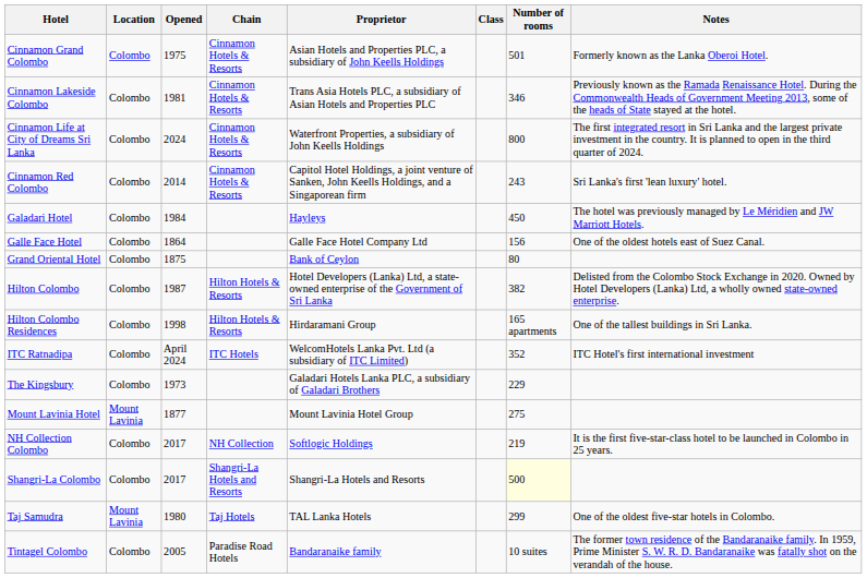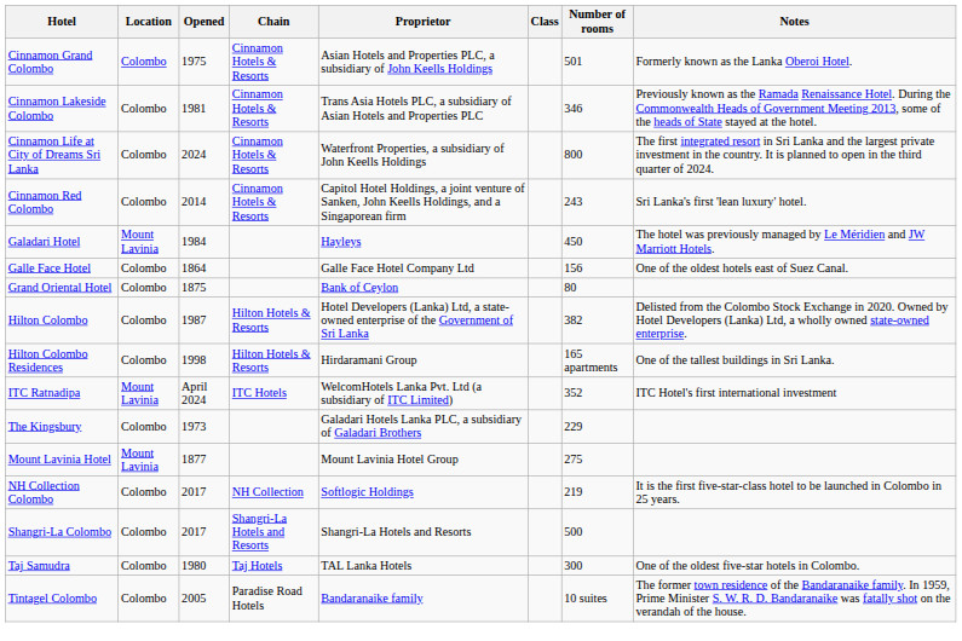 <table class="wikitable sortable">
 <tr>
 <th>Hotel</th>
 <th>Location</th>
 <th>Opened</th>
 <th>Chain</th>
 <th>Proprietor</th>
 <th>Class</th>
 <th>Number of rooms</th>
 <th class="unsortable">Notes</th>
 </tr>
 <tr>
 <td><a href='#'>Cinnamon Grand Colombo</a><br></td>
 <td><a href='#'>Colombo</a></td>
 <td>1975</td>
 <td><a href='#'>Cinnamon Hotels & Resorts</a></td>
 <td>Asian Hotels and Properties PLC, a subsidiary of <a href='#'>John Keells Holdings</a></td>
 <td></td>
 <td>501</td>
 <td>Formerly known as the Lanka <a href='#'>Oberoi Hotel</a>.</td>
 </tr>
 <tr>
 <td><a href='#'>Cinnamon Lakeside Colombo</a><br></td>
 <td>Colombo</td>
 <td>1981</td>
 <td><a href='#'>Cinnamon Hotels & Resorts</a></td>
 <td>Trans Asia Hotels PLC, a subsidiary of Asian Hotels and Properties PLC</td>
 <td></td>
 <td>346</td>
 <td>Previously known as the <a href='#'>Ramada</a> <a href='#'>Renaissance Hotel</a>. During the <a href='#'>Commonwealth Heads of Government Meeting 2013</a>, some of the <a href='#'>heads of State</a> stayed at the hotel.</td>
 </tr>
 <tr>
 <td><a href='#'>Cinnamon Life at City of Dreams Sri Lanka</a><br></td>
 <td>Colombo</td>
 <td>2024</td>
 <td><a href='#'>Cinnamon Hotels & Resorts</a></td>
 <td>Waterfront Properties, a subsidiary of John Keells Holdings</td>
 <td></td>
 <td>800</td>
 <td>The first <a href='#'>integrated resort</a> in Sri Lanka and the largest private investment in the country. It is planned to open in the third quarter of 2024.</td>
 </tr>
 <tr>
 <td><a href='#'>Cinnamon Red Colombo</a><br></td>
 <td>Colombo</td>
 <td>2014</td>
 <td><a href='#'>Cinnamon Hotels & Resorts</a></td>
 <td>Capitol Hotel Holdings, a joint venture of Sanken, John Keells Holdings, and a Singaporean firm</td>
 <td></td>
 <td>243</td>
 <td>Sri Lanka's first 'lean luxury' hotel.</td>
 </tr>
 <tr>
 <td><a href='#'>Galadari Hotel</a><br></td>
-<td>Colombo</td>
+<td><a href='#'>Mount Lavinia</a></td>
 <td>1984</td>
 <td></td>
 <td><a href='#'>Hayleys</a></td>
 <td></td>
 <td>450</td>
 <td>The hotel was previously managed by <a href='#'>Le Méridien</a> and <a href='#'>JW Marriott Hotels</a>.</td>
 </tr>
 <tr>
 <td><a href='#'>Galle Face Hotel</a><br></td>
 <td>Colombo</td>
 <td>1864</td>
 <td></td>
 <td>Galle Face Hotel Company Ltd</td>
 <td></td>
 <td>156</td>
 <td>One of the oldest hotels east of Suez Canal.</td>
 </tr>
 <tr>
 <td><a href='#'>Grand Oriental Hotel</a><br></td>
 <td>Colombo</td>
 <td>1875</td>
 <td></td>
 <td><a href='#'>Bank of Ceylon</a></td>
 <td></td>
 <td>80</td>
 <td></td>
 </tr>
 <tr>
 <td><a href='#'>Hilton Colombo</a><br></td>
 <td>Colombo</td>
 <td>1987</td>
 <td><a href='#'>Hilton Hotels & Resorts</a></td>
 <td>Hotel Developers (Lanka) Ltd, a state-owned enterprise of the <a href='#'>Government of Sri Lanka</a></td>
 <td></td>
 <td>382</td>
 <td>Delisted from the Colombo Stock Exchange in 2020. Owned by Hotel Developers (Lanka) Ltd, a wholly owned <a href='#'>state-owned enterprise</a>.</td>
 </tr>
 <tr>
 <td><a href='#'>Hilton Colombo Residences</a><br></td>
 <td>Colombo</td>
 <td>1998</td>
 <td><a href='#'>Hilton Hotels & Resorts</a></td>
 <td>Hirdaramani Group</td>
 <td></td>
 <td>165 apartments</td>
 <td>One of the tallest buildings in Sri Lanka.</td>
 </tr>
 <tr>
 <td><a href='#'>ITC Ratnadipa</a><br></td>
-<td>Colombo</td>
+<td><a href='#'>Mount Lavinia</a></td>
 <td>April 2024</td>
 <td><a href='#'>ITC Hotels</a></td>
 <td>WelcomHotels Lanka Pvt. Ltd (a subsidiary of <a href='#'>ITC Limited</a>)</td>
 <td></td>
 <td>352</td>
 <td>ITC Hotel's first international investment</td>
 </tr>
 <tr>
 <td><a href='#'>The Kingsbury</a><br></td>
 <td>Colombo</td>
 <td>1973</td>
 <td></td>
 <td>Galadari Hotels Lanka PLC, a subsidiary of <a href='#'>Galadari Brothers</a></td>
 <td></td>
 <td>229</td>
 <td></td>
 </tr>
 <tr>
 <td><a href='#'>Mount Lavinia Hotel</a><br></td>
 <td><a href='#'>Mount Lavinia</a></td>
 <td>1877</td>
 <td></td>
 <td>Mount Lavinia Hotel Group</td>
 <td></td>
 <td>275</td>
 <td></td>
 </tr>
 <tr>
 <td><a href='#'>NH Collection Colombo</a><br></td>
 <td>Colombo</td>
 <td>2017</td>
 <td><a href='#'>NH Collection</a></td>
 <td><a href='#'>Softlogic Holdings</a></td>
 <td></td>
 <td>219</td>
 <td>It is the first five-star-class hotel to be launched in Colombo in 25 years.</td>
 </tr>
 <tr>
 <td><a href='#'>Shangri-La Colombo</a><br></td>
 <td>Colombo</td>
 <td>2017</td>
 <td><a href='#'>Shangri-La Hotels and Resorts</a></td>
 <td>Shangri-La Hotels and Resorts</td>
 <td></td>
-<td style="background: lightyellow;">500</td>
+<td>500</td>
 <td></td>
 </tr>
 <tr>
 <td><a href='#'>Taj Samudra</a><br></td>
-<td><a href='#'>Mount Lavinia</a></td>
+<td>Colombo</td>
 <td>1980</td>
 <td><a href='#'>Taj Hotels</a></td>
 <td>TAL Lanka Hotels</td>
 <td></td>
-<td>299</td>
+<td>300</td>
 <td>One of the oldest five-star hotels in Colombo.</td>
 </tr>
 <tr>
 <td><a href='#'>Tintagel Colombo</a><br></td>
 <td>Colombo</td>
 <td>2005</td>
 <td>Paradise Road Hotels</td>
 <td><a href='#'>Bandaranaike family</a></td>
 <td></td>
 <td>10 suites</td>
 <td>The former <a href='#'>town residence</a> of the <a href='#'>Bandaranaike family</a>. In 1959, Prime Minister <a href='#'>S. W. R. D. Bandaranaike</a> was <a href='#'>fatally shot</a> on the verandah of the house.</td>
 </tr>
 </table>
